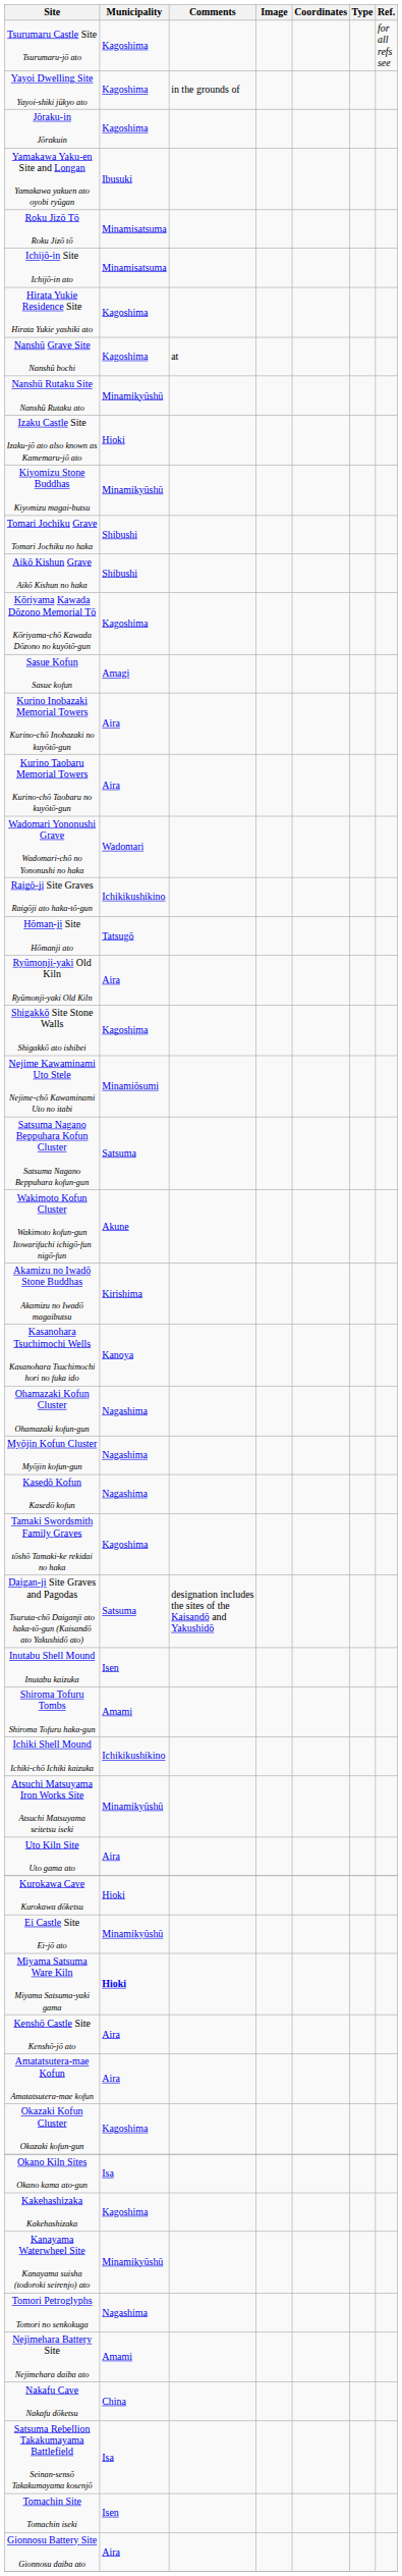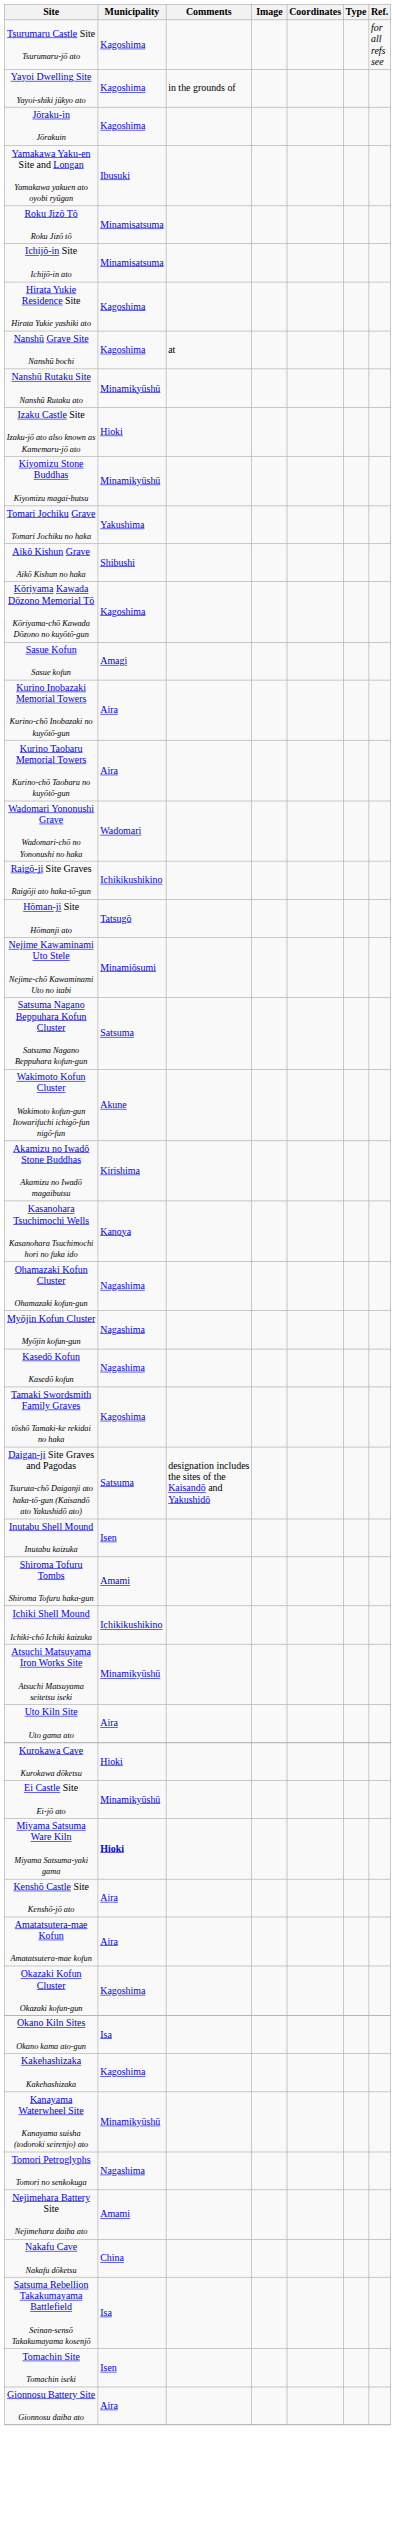 <table class="wikitable sortable"  style="width:100%;">
 <tr>
 <th width="30%" align="left">Site</th>
 <th width="10%" align="left">Municipality</th>
 <th width="30%" align="left" class="unsortable">Comments</th>
 <th width="10%" align="left"  class="unsortable">Image</th>
 <th width="10%" align="left" class="unsortable">Coordinates</th>
 <th width="5%" align="left">Type</th>
 <th width="5%" align="left"  class="unsortable">Ref.</th>
 </tr>
 <tr>
 <td align="center"><a href='#'>Tsurumaru Castle</a> Site<br><br><small><em>Tsurumaru-jō ato</em></small></td>
 <td><a href='#'>Kagoshima</a></td>
 <td></td>
 <td></td>
 <td></td>
 <td></td>
 <td><em>for all refs see</em> </td>
 </tr>
 <tr>
 <td align="center"><a href='#'>Yayoi Dwelling Site</a><br><br><small><em>Yayoi-shiki jūkyo ato</em></small></td>
 <td><a href='#'>Kagoshima</a></td>
 <td>in the grounds of </td>
 <td></td>
 <td></td>
 <td></td>
 <td></td>
 </tr>
 <tr>
 <td align="center"><a href='#'>Jōraku-in</a><br><br><small><em>Jōrakuin</em></small></td>
 <td><a href='#'>Kagoshima</a></td>
 <td></td>
 <td></td>
 <td></td>
 <td></td>
 <td></td>
 </tr>
 <tr>
 <td align="center"><a href='#'>Yamakawa Yaku-en</a> Site and <a href='#'>Longan</a><br><br><small><em>Yamakawa yakuen ato oyobi ryūgan</em></small></td>
 <td><a href='#'>Ibusuki</a></td>
 <td></td>
 <td></td>
 <td></td>
 <td></td>
 <td></td>
 </tr>
 <tr>
 <td align="center"><a href='#'>Roku Jizō Tō</a><br><br><small><em>Roku Jizō tō</em></small></td>
 <td><a href='#'>Minamisatsuma</a></td>
 <td></td>
 <td></td>
 <td></td>
 <td></td>
 <td></td>
 </tr>
 <tr>
 <td align="center"><a href='#'>Ichijō-in</a> Site<br><br><small><em>Ichijō-in ato</em></small></td>
 <td><a href='#'>Minamisatsuma</a></td>
 <td></td>
 <td></td>
 <td></td>
 <td></td>
 <td></td>
 </tr>
 <tr>
 <td align="center"><a href='#'>Hirata Yukie</a> <a href='#'>Residence</a> Site<br><br><small><em>Hirata Yukie yashiki ato</em></small></td>
 <td><a href='#'>Kagoshima</a></td>
 <td></td>
 <td></td>
 <td></td>
 <td></td>
 <td></td>
 </tr>
 <tr>
 <td align="center"><a href='#'>Nanshū</a> <a href='#'>Grave Site</a><br><br><small><em>Nanshū bochi</em></small></td>
 <td><a href='#'>Kagoshima</a></td>
 <td>at </td>
 <td></td>
 <td></td>
 <td></td>
 <td></td>
 </tr>
 <tr>
 <td align="center"><a href='#'>Nanshū Rutaku Site</a><br><br><small><em>Nanshū Rutaku ato</em></small></td>
 <td><a href='#'>Minamikyūshū</a></td>
 <td></td>
 <td></td>
 <td></td>
 <td></td>
 <td></td>
 </tr>
 <tr>
 <td align="center"><a href='#'>Izaku Castle</a> Site<br><br><small><em>Izaku-jō ato also known as Kamemaru-jō ato</em></small></td>
 <td><a href='#'>Hioki</a></td>
 <td></td>
 <td></td>
 <td></td>
 <td></td>
 <td></td>
 </tr>
 <tr>
 <td align="center"><a href='#'>Kiyomizu Stone Buddhas</a><br><br><small><em>Kiyomizu magai-butsu</em></small></td>
 <td><a href='#'>Minamikyūshū</a></td>
 <td></td>
 <td></td>
 <td></td>
 <td></td>
 <td></td>
 </tr>
 <tr>
 <td align="center"><a href='#'>Tomari Jochiku</a> <a href='#'>Grave</a><br><br><small><em>Tomari Jochiku no haka</em></small></td>
-<td><a href='#'>Shibushi</a></td>
+<td><a href='#'>Yakushima</a></td>
 <td></td>
 <td></td>
 <td></td>
 <td></td>
 <td></td>
 </tr>
 <tr>
 <td align="center"><a href='#'>Aikō Kishun</a> <a href='#'>Grave</a><br><br><small><em>Aikō Kishun no haka</em></small></td>
 <td><a href='#'>Shibushi</a></td>
 <td></td>
 <td></td>
 <td></td>
 <td></td>
 <td></td>
 </tr>
 <tr>
 <td align="center"><a href='#'>Kōriyama</a> <a href='#'>Kawada Dōzono Memorial Tō</a><br><br><small><em>Kōriyama-chō Kawada Dōzono no kuyōtō-gun</em></small></td>
 <td><a href='#'>Kagoshima</a></td>
 <td></td>
 <td></td>
 <td></td>
 <td></td>
 <td></td>
 </tr>
 <tr>
 <td align="center"><a href='#'>Sasue Kofun</a><br><br><small><em>Sasue kofun</em></small></td>
 <td><a href='#'>Amagi</a></td>
 <td></td>
 <td></td>
 <td></td>
 <td></td>
 <td></td>
 </tr>
 <tr>
 <td align="center"><a href='#'>Kurino Inobazaki Memorial Towers</a><br><br><small><em>Kurino-chō Inobazaki no kuyōtō-gun</em></small></td>
 <td><a href='#'>Aira</a></td>
 <td></td>
 <td></td>
 <td></td>
 <td></td>
 <td></td>
 </tr>
 <tr>
 <td align="center"><a href='#'>Kurino Taobaru Memorial Towers</a><br><br><small><em>Kurino-chō Taobaru no kuyōtō-gun</em></small></td>
 <td><a href='#'>Aira</a></td>
 <td></td>
 <td></td>
 <td></td>
 <td></td>
 <td></td>
 </tr>
 <tr>
 <td align="center"><a href='#'>Wadomari Yononushi Grave</a><br><br><small><em>Wadomari-chō no Yononushi no haka</em></small></td>
 <td><a href='#'>Wadomari</a></td>
 <td></td>
 <td></td>
 <td></td>
 <td></td>
 <td></td>
 </tr>
 <tr>
 <td align="center"><a href='#'>Raigō-ji</a> Site Graves<br><br><small><em>Raigōji ato haka-tō-gun</em></small></td>
 <td><a href='#'>Ichikikushikino</a></td>
 <td></td>
 <td></td>
 <td></td>
 <td></td>
 <td></td>
 </tr>
 <tr>
 <td align="center"><a href='#'>Hōman-ji</a> Site<br><br><small><em>Hōmanji ato</em></small></td>
 <td><a href='#'>Tatsugō</a></td>
-<td></td>
-<td></td>
-<td></td>
-<td></td>
-<td></td>
-</tr>
-<tr>
-<td align="center"><a href='#'>Ryūmonji-yaki</a> Old Kiln<br><br><small><em>Ryūmonji-yaki Old Kiln</em></small></td>
-<td><a href='#'>Aira</a></td>
-<td></td>
-<td></td>
-<td></td>
-<td></td>
-<td></td>
-</tr>
-<tr>
-<td align="center"><a href='#'>Shigakkō</a> Site Stone Walls<br><br><small><em>Shigakkō ato ishibei</em></small></td>
-<td><a href='#'>Kagoshima</a></td>
 <td></td>
 <td></td>
 <td></td>
 <td></td>
 <td></td>
 </tr>
 <tr>
 <td align="center"><a href='#'>Nejime Kawaminami Uto Stele</a><br><br><small><em>Nejime-chō Kawaminami Uto no itabi</em></small></td>
 <td><a href='#'>Minamiōsumi</a></td>
 <td></td>
 <td></td>
 <td></td>
 <td></td>
 <td></td>
 </tr>
 <tr>
 <td align="center"><a href='#'>Satsuma Nagano Beppuhara Kofun Cluster</a><br><br><small><em>Satsuma Nagano Beppuhara kofun-gun</em></small></td>
 <td><a href='#'>Satsuma</a></td>
 <td></td>
 <td></td>
 <td></td>
 <td></td>
 <td></td>
 </tr>
 <tr>
 <td align="center"><a href='#'>Wakimoto Kofun Cluster</a><br><br><small><em>Wakimoto kofun-gun Itowarifuchi ichigō-fun nigō-fun</em></small></td>
 <td><a href='#'>Akune</a></td>
 <td></td>
 <td></td>
 <td></td>
 <td></td>
 <td></td>
 </tr>
 <tr>
 <td align="center"><a href='#'>Akamizu no Iwadō Stone Buddhas</a><br><br><small><em>Akamizu no Iwadō magaibutsu</em></small></td>
 <td><a href='#'>Kirishima</a></td>
 <td></td>
 <td></td>
 <td></td>
 <td></td>
 <td></td>
 </tr>
 <tr>
 <td align="center"><a href='#'>Kasanohara Tsuchimochi Wells</a><br><br><small><em>Kasanohara Tsuchimochi hori no fuka ido</em></small></td>
 <td><a href='#'>Kanoya</a></td>
 <td></td>
 <td></td>
 <td></td>
 <td></td>
 <td></td>
 </tr>
 <tr>
 <td align="center"><a href='#'>Ohamazaki Kofun Cluster</a><br><br><small><em>Ohamazaki kofun-gun</em></small></td>
 <td><a href='#'>Nagashima</a></td>
 <td></td>
 <td></td>
 <td></td>
 <td></td>
 <td></td>
 </tr>
 <tr>
 <td align="center"><a href='#'>Myōjin Kofun Cluster</a><br><br><small><em>Myōjin kofun-gun</em></small></td>
 <td><a href='#'>Nagashima</a></td>
 <td></td>
 <td></td>
 <td></td>
 <td></td>
 <td></td>
 </tr>
 <tr>
 <td align="center"><a href='#'>Kasedō Kofun</a><br><br><small><em>Kasedō kofun</em></small></td>
 <td><a href='#'>Nagashima</a></td>
 <td></td>
 <td></td>
 <td></td>
 <td></td>
 <td></td>
 </tr>
 <tr>
 <td align="center"><a href='#'>Tamaki Swordsmith Family Graves</a><br><br><small><em>tōshō Tamaki-ke rekidai no haka</em></small></td>
 <td><a href='#'>Kagoshima</a></td>
 <td></td>
 <td></td>
 <td></td>
 <td></td>
 <td></td>
 </tr>
 <tr>
 <td align="center"><a href='#'>Daigan-ji</a> Site Graves and Pagodas<br><br><small><em>Tsuruta-chō Daiganji ato haka-tō-gun (Kaisandō ato Yakushidō ato)</em></small></td>
 <td><a href='#'>Satsuma</a></td>
 <td>designation includes the sites of the <a href='#'>Kaisandō</a> and <a href='#'>Yakushi</a><a href='#'>dō</a></td>
 <td></td>
 <td></td>
 <td></td>
 <td></td>
 </tr>
 <tr>
 <td align="center"><a href='#'>Inutabu Shell Mound</a><br><br><small><em>Inutabu kaizuka</em></small></td>
 <td><a href='#'>Isen</a></td>
 <td></td>
 <td></td>
 <td></td>
 <td></td>
 <td></td>
 </tr>
 <tr>
 <td align="center"><a href='#'>Shiroma Tofuru Tombs</a><br><br><small><em>Shiroma Tofuru haka-gun</em></small></td>
 <td><a href='#'>Amami</a></td>
 <td></td>
 <td></td>
 <td></td>
 <td></td>
 <td></td>
 </tr>
 <tr>
 <td align="center"><a href='#'>Ichiki Shell Mound</a><br><br><small><em>Ichiki-chō Ichiki kaizuka</em></small></td>
 <td><a href='#'>Ichikikushikino</a></td>
 <td></td>
 <td></td>
 <td></td>
 <td></td>
 <td></td>
 </tr>
 <tr>
 <td align="center"><a href='#'>Atsuchi Matsuyama Iron Works Site</a><br><br><small><em>Atsuchi Matsuyama seitetsu iseki</em></small></td>
 <td><a href='#'>Minamikyūshū</a></td>
 <td></td>
 <td></td>
 <td></td>
 <td></td>
 <td></td>
 </tr>
 <tr>
 <td align="center"><a href='#'>Uto Kiln Site</a><br><br><small><em>Uto gama ato</em></small></td>
 <td><a href='#'>Aira</a></td>
 <td></td>
 <td></td>
 <td></td>
 <td></td>
 <td></td>
 </tr>
 <tr>
 </tr>
 <tr>
 <td align="center"><a href='#'>Kurokawa Cave</a><br><br><small><em>Kurokawa dōketsu</em></small></td>
 <td><a href='#'>Hioki</a></td>
 <td></td>
 <td></td>
 <td></td>
 <td></td>
 <td></td>
 </tr>
 <tr>
 <td align="center"><a href='#'>Ei Castle</a> Site<br><br><small><em>Ei-jō ato</em></small></td>
 <td><a href='#'>Minamikyūshū</a></td>
 <td></td>
 <td></td>
 <td></td>
 <td></td>
 <td></td>
 </tr>
 <tr>
 <td align="center"><a href='#'>Miyama Satsuma Ware Kiln</a><br><br><small><em>Miyama Satsuma-yaki gama</em></small></td>
 <td><strong><a href='#'>Hioki</a></strong></td>
 <td></td>
 <td></td>
 <td></td>
 <td></td>
 <td></td>
 </tr>
 <tr>
 <td align="center"><a href='#'>Kenshō Castle</a> Site<br><br><small><em>Kenshō-jō ato</em></small></td>
 <td><a href='#'>Aira</a></td>
 <td></td>
 <td></td>
 <td></td>
 <td></td>
 <td></td>
 </tr>
 <tr>
 <td align="center"><a href='#'>Amatatsutera-mae Kofun</a><br><br><small><em>Amatatsutera-mae kofun</em></small></td>
 <td><a href='#'>Aira</a></td>
 <td></td>
 <td></td>
 <td></td>
 <td></td>
 <td></td>
 </tr>
 <tr>
 <td align="center"><a href='#'>Okazaki Kofun Cluster</a><br><br><small><em>Okazaki kofun-gun</em></small></td>
 <td><a href='#'>Kagoshima</a></td>
 <td></td>
 <td></td>
 <td></td>
 <td></td>
 <td></td>
 </tr>
 <tr>
 </tr>
 <tr>
 <td align="center"><a href='#'>Okano Kiln Sites</a><br><br><small><em>Okano kama ato-gun</em></small></td>
 <td><a href='#'>Isa</a></td>
 <td></td>
 <td></td>
 <td></td>
 <td></td>
 <td></td>
 </tr>
 <tr>
 <td align="center"><a href='#'>Kakehashizaka</a><br><br><small><em>Kakehashizaka</em></small></td>
 <td><a href='#'>Kagoshima</a></td>
 <td></td>
 <td></td>
 <td></td>
 <td></td>
 <td></td>
 </tr>
 <tr>
 <td align="center"><a href='#'>Kanayama Waterwheel Site</a><br><br><small><em>Kanayama suisha (todoroki seirenjo) ato</em></small></td>
 <td><a href='#'>Minamikyūshū</a></td>
 <td></td>
 <td></td>
 <td></td>
 <td></td>
 <td></td>
 </tr>
 <tr>
 <td align="center"><a href='#'>Tomori Petroglyphs</a><br><br><small><em>Tomori no senkokuga</em></small></td>
 <td><a href='#'>Nagashima</a></td>
 <td></td>
 <td></td>
 <td></td>
 <td></td>
 <td></td>
 </tr>
 <tr>
 <td align="center"><a href='#'>Nejimehara Battery</a> Site<br><br><small><em>Nejimehara daiba ato</em></small></td>
 <td><a href='#'>Amami</a></td>
 <td></td>
 <td></td>
 <td></td>
 <td></td>
 <td></td>
 </tr>
 <tr>
 <td align="center"><a href='#'>Nakafu Cave</a><br><br><small><em>Nakafu dōketsu</em></small></td>
 <td><a href='#'>China</a></td>
 <td></td>
 <td></td>
 <td></td>
 <td></td>
 <td></td>
 </tr>
 <tr>
 <td align="center"><a href='#'>Satsuma Rebellion</a> <a href='#'>Takakumayama Battlefield</a><br><br><small><em>Seinan-sensō Takakumayama kosenjō</em></small></td>
 <td><a href='#'>Isa</a></td>
 <td></td>
 <td></td>
 <td></td>
 <td></td>
 <td></td>
 </tr>
 <tr>
 <td align="center"><a href='#'>Tomachin Site</a><br><br><small><em>Tomachin iseki</em></small></td>
 <td><a href='#'>Isen</a></td>
 <td></td>
 <td></td>
 <td></td>
 <td></td>
 <td></td>
 </tr>
 <tr>
 <td align="center"><a href='#'>Gionnosu Battery Site</a><br><br><small><em>Gionnosu daiba ato</em></small></td>
 <td><a href='#'>Aira</a></td>
 <td></td>
 <td></td>
 <td></td>
 <td></td>
 <td></td>
 </tr>
 <tr>
 </tr>
 </table>
